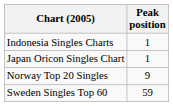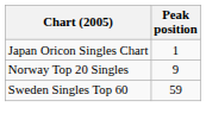 <table class="wikitable sortable">
 <tr>
 <th>Chart (2005)</th>
 <th>Peak<br>position</th>
-</tr>
-<tr>
-<td>Indonesia Singles Charts</td>
-<td align="center">1</td>
 </tr>
 <tr>
 <td>Japan Oricon Singles Chart</td>
 <td align="center">1</td>
 </tr>
 <tr>
 <td>Norway Top 20 Singles</td>
 <td align="center">9</td>
 </tr>
 <tr>
 <td>Sweden Singles Top 60</td>
 <td align="center">59</td>
 </tr>
 </table>
